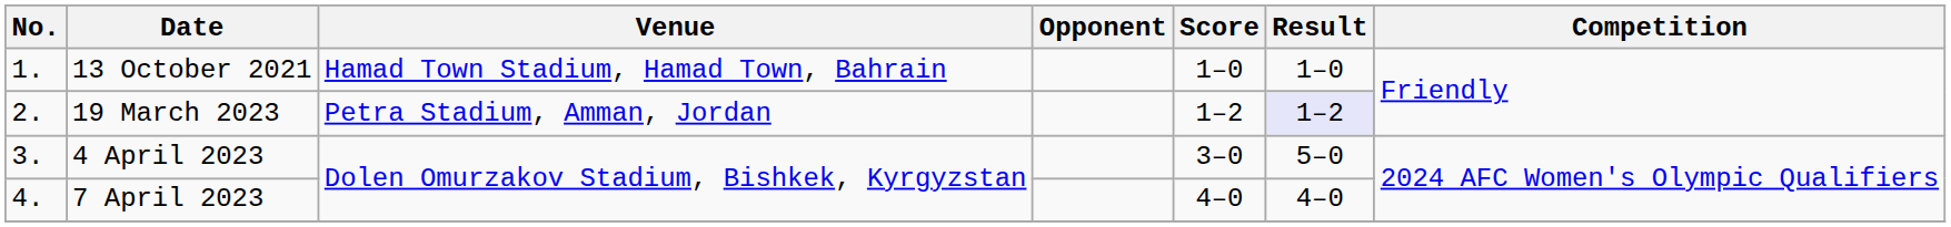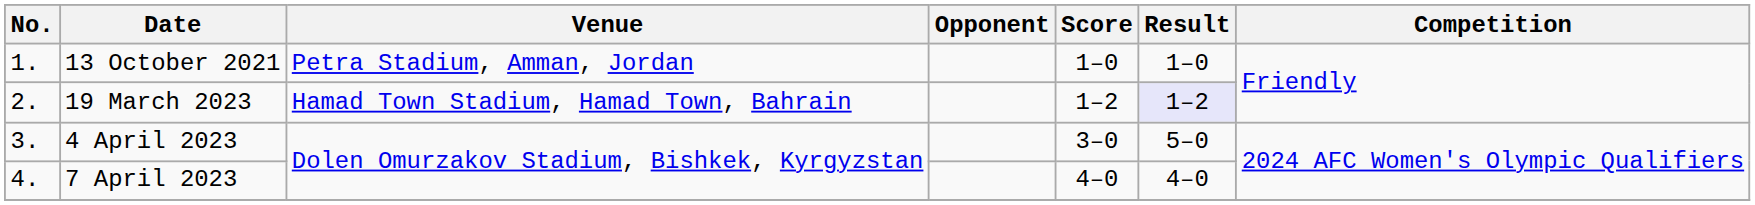 <table class="wikitable">
 <tr>
 <th>No.</th>
 <th>Date</th>
 <th>Venue</th>
 <th>Opponent</th>
 <th>Score</th>
 <th>Result</th>
 <th>Competition</th>
 </tr>
 <tr>
 <td>1.</td>
 <td>13 October 2021</td>
-<td><a href='#'>Hamad Town Stadium</a>, <a href='#'>Hamad Town</a>, <a href='#'>Bahrain</a></td>
+<td><a href='#'>Petra Stadium</a>, <a href='#'>Amman</a>, <a href='#'>Jordan</a></td>
 <td></td>
 <td align=center>1–0</td>
 <td align=center>1–0</td>
 <td rowspan=2><a href='#'>Friendly</a></td>
 </tr>
 <tr>
 <td>2.</td>
 <td>19 March 2023</td>
-<td><a href='#'>Petra Stadium</a>, <a href='#'>Amman</a>, <a href='#'>Jordan</a></td>
+<td><a href='#'>Hamad Town Stadium</a>, <a href='#'>Hamad Town</a>, <a href='#'>Bahrain</a></td>
 <td></td>
 <td align=center>1–2</td>
 <td align=center style="background: lavender;">1–2</td>
 </tr>
 <tr>
 <td>3.</td>
 <td>4 April 2023</td>
 <td rowspan=2><a href='#'>Dolen Omurzakov Stadium</a>, <a href='#'>Bishkek</a>, <a href='#'>Kyrgyzstan</a></td>
 <td></td>
 <td align=center>3–0</td>
 <td align=center>5–0</td>
 <td rowspan=2><a href='#'>2024 AFC Women's Olympic Qualifiers</a></td>
 </tr>
 <tr>
 <td>4.</td>
 <td>7 April 2023</td>
 <td></td>
 <td align=center>4–0</td>
 <td align=center>4–0</td>
 </tr>
 <tr>
 </tr>
 </table>
